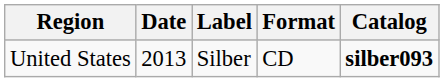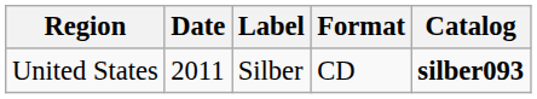 <table class="wikitable">
 <tr>
 <th>Region</th>
 <th>Date</th>
 <th>Label</th>
 <th>Format</th>
 <th>Catalog</th>
 </tr>
 <tr>
 <td>United States</td>
-<td>2013</td>
+<td>2011</td>
 <td>Silber</td>
 <td>CD</td>
 <td><strong>silber093</strong></td>
 </tr>
 </table>
